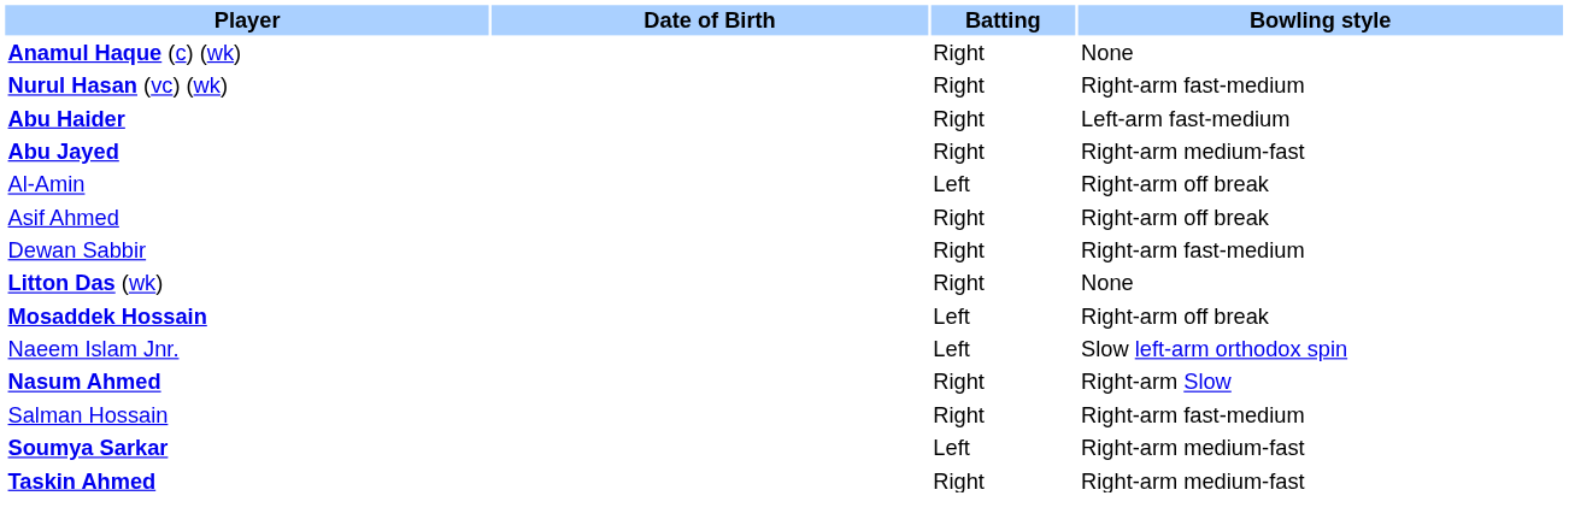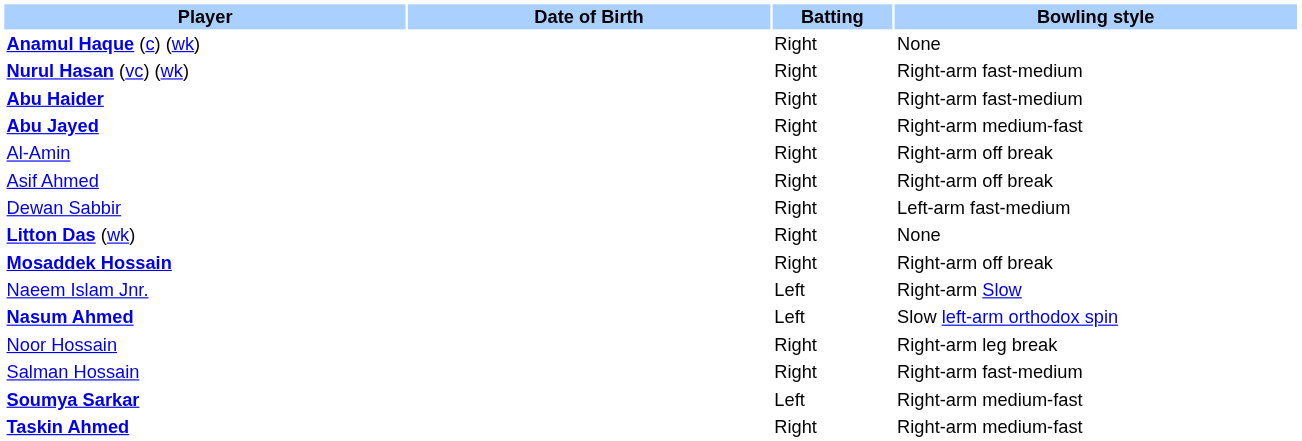 <table border="0" cellspacing="2" cellpadding="2" style="width:90%;">
 <tr style="background:#aad0ff;">
 <th width=20%>Player</th>
 <th width=18%>Date of Birth</th>
 <th width=6%>Batting</th>
 <th width=20%>Bowling style</th>
 </tr>
 <tr>
 <td><strong><a href='#'>Anamul Haque</a></strong> (<a href='#'>c</a>) (<a href='#'>wk</a>)</td>
 <td></td>
 <td>Right</td>
 <td>None</td>
 </tr>
 <tr>
 <td><strong><a href='#'>Nurul Hasan</a></strong> (<a href='#'>vc</a>) (<a href='#'>wk</a>)</td>
 <td></td>
 <td>Right</td>
 <td>Right-arm fast-medium</td>
 </tr>
 <tr>
 <td><strong><a href='#'>Abu Haider</a></strong></td>
 <td></td>
 <td>Right</td>
-<td>Left-arm fast-medium</td>
+<td>Right-arm fast-medium</td>
 </tr>
 <tr>
 <td><strong><a href='#'>Abu Jayed</a></strong></td>
 <td></td>
 <td>Right</td>
 <td>Right-arm medium-fast</td>
 </tr>
 <tr>
 <td><a href='#'>Al-Amin</a></td>
 <td></td>
-<td>Left</td>
+<td>Right</td>
 <td>Right-arm off break</td>
 </tr>
 <tr>
 <td><a href='#'>Asif Ahmed</a></td>
 <td></td>
 <td>Right</td>
 <td>Right-arm off break</td>
 </tr>
 <tr>
 <td><a href='#'>Dewan Sabbir</a></td>
 <td></td>
 <td>Right</td>
-<td>Right-arm fast-medium</td>
+<td>Left-arm fast-medium</td>
 </tr>
 <tr>
 <td><strong><a href='#'>Litton Das</a></strong> (<a href='#'>wk</a>)</td>
 <td></td>
 <td>Right</td>
 <td>None</td>
 </tr>
 <tr>
 <td><strong><a href='#'>Mosaddek Hossain</a></strong></td>
 <td></td>
-<td>Left</td>
+<td>Right</td>
 <td>Right-arm off break</td>
 </tr>
 <tr>
 <td><a href='#'>Naeem Islam Jnr.</a></td>
 <td></td>
 <td>Left</td>
-<td>Slow <a href='#'>left-arm orthodox spin</a></td>
+<td>Right-arm <a href='#'>Slow</a></td>
 </tr>
 <tr>
 <td><strong><a href='#'>Nasum Ahmed</a></strong></td>
 <td></td>
+<td>Left</td>
+<td>Slow <a href='#'>left-arm orthodox spin</a></td>
+</tr>
+<tr>
+<td><a href='#'>Noor Hossain</a></td>
+<td></td>
 <td>Right</td>
-<td>Right-arm <a href='#'>Slow</a></td>
+<td>Right-arm leg break</td>
 </tr>
 <tr>
 <td><a href='#'>Salman Hossain</a></td>
 <td></td>
 <td>Right</td>
 <td>Right-arm fast-medium</td>
 </tr>
 <tr>
 <td><strong><a href='#'>Soumya Sarkar</a></strong></td>
 <td></td>
 <td>Left</td>
 <td>Right-arm medium-fast</td>
 </tr>
 <tr>
 <td><strong><a href='#'>Taskin Ahmed</a></strong></td>
 <td></td>
 <td>Right</td>
 <td>Right-arm medium-fast</td>
 </tr>
 </table>
